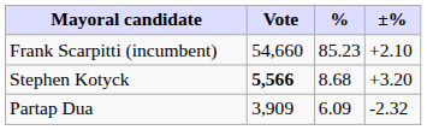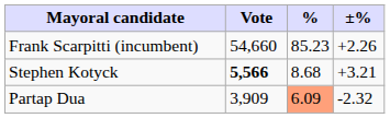 <table class="wikitable">
 <tr>
 <th style="background:#ddf; width:200px;">Mayoral candidate</th>
 <th style="background:#ddf; width:50px;">Vote</th>
 <th style="background:#ddf; width:30px;">%</th>
 <th style="background:#ddf; width:40px;">±%</th>
 </tr>
 <tr>
 <td>Frank Scarpitti (incumbent)</td>
 <td>54,660</td>
 <td>85.23</td>
-<td>+2.10</td>
+<td>+2.26</td>
 </tr>
 <tr>
 <td>Stephen Kotyck</td>
 <td><strong>5,566</strong></td>
 <td>8.68</td>
-<td>+3.20</td>
+<td>+3.21</td>
 </tr>
 <tr>
 <td>Partap Dua</td>
 <td>3,909</td>
-<td>6.09</td>
+<td style="background: lightsalmon;">6.09</td>
 <td>-2.32</td>
 </tr>
 </table>
